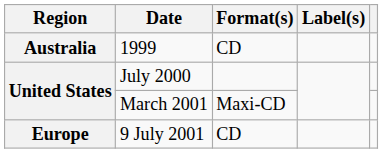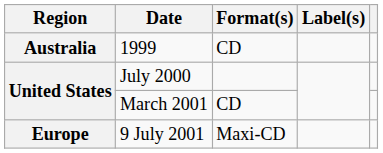 <table class="wikitable plainrowheaders">
 <tr>
 <th scope="col">Region</th>
 <th scope="col">Date</th>
 <th scope="col">Format(s)</th>
 <th scope="col">Label(s)</th>
 <th scope="col"></th>
 </tr>
 <tr>
 <th scope="row">Australia</th>
 <td>1999</td>
 <td>CD</td>
 <td></td>
 <td></td>
 </tr>
 <tr>
 <th scope="row" rowspan="2">United States</th>
 <td>July 2000</td>
 <td></td>
 <td rowspan="2"></td>
 <td></td>
 </tr>
 <tr>
 <td>March 2001</td>
-<td>Maxi-CD</td>
+<td>CD</td>
 <td></td>
 </tr>
 <tr>
 <th scope="row">Europe</th>
 <td>9 July 2001</td>
-<td>CD</td>
+<td>Maxi-CD</td>
 <td></td>
 <td></td>
 </tr>
 </table>
